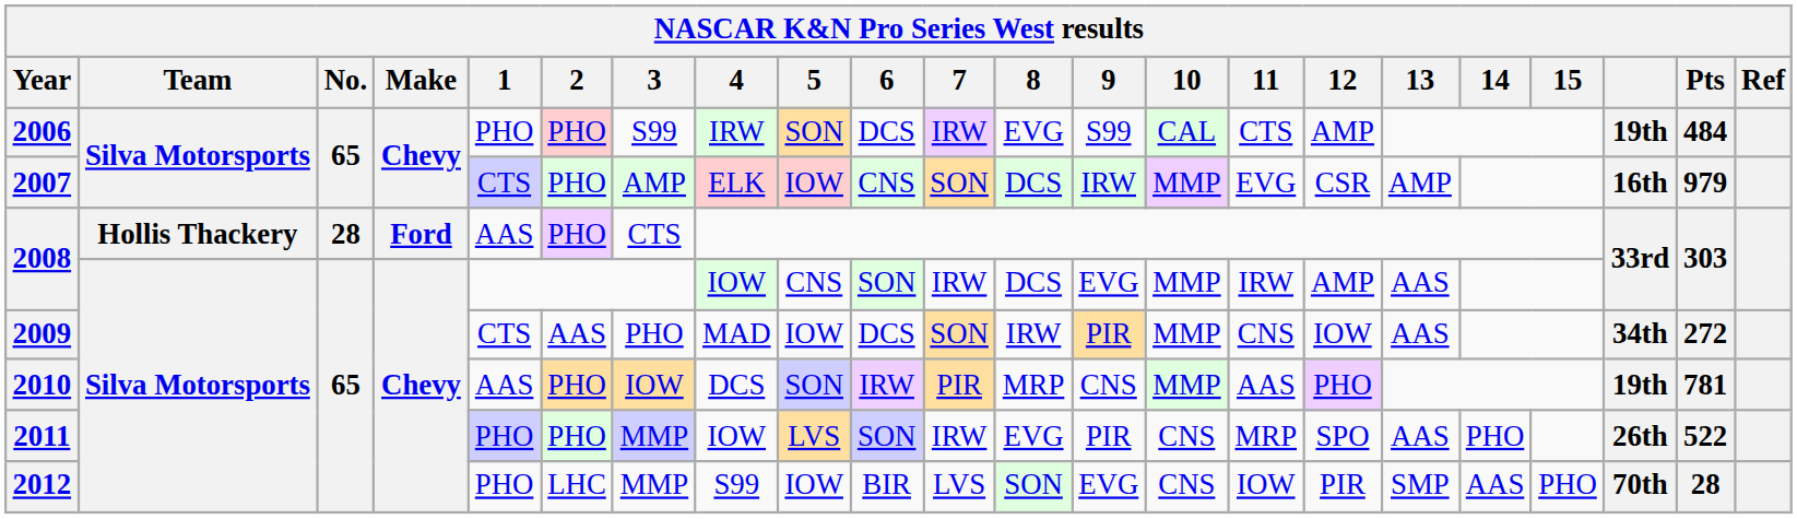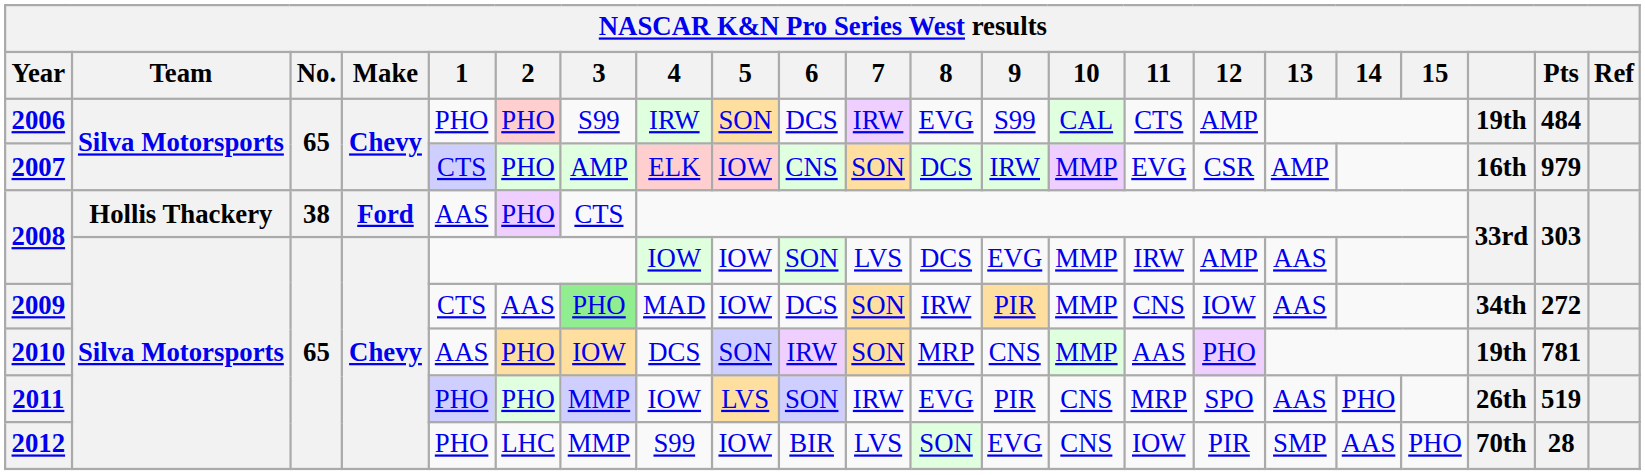 <table class="wikitable" style="text-align:center; font-size:75%">
 <tr>
 <th colspan=23><a href='#'>NASCAR K&N Pro Series West</a> results</th>
 </tr>
 <tr>
 <th>Year</th>
 <th>Team</th>
 <th>No.</th>
 <th>Make</th>
 <th>1</th>
 <th>2</th>
 <th>3</th>
 <th>4</th>
 <th>5</th>
 <th>6</th>
 <th>7</th>
 <th>8</th>
 <th>9</th>
 <th>10</th>
 <th>11</th>
 <th>12</th>
 <th>13</th>
 <th>14</th>
 <th>15</th>
 <th></th>
 <th>Pts</th>
 <th>Ref</th>
 </tr>
 <tr>
 <th><a href='#'>2006</a></th>
 <th rowspan=2><a href='#'>Silva Motorsports</a></th>
 <th rowspan=2>65</th>
 <th rowspan=2><a href='#'>Chevy</a></th>
 <td><a href='#'>PHO</a></td>
 <td style="background:#FFCFCF;"><a href='#'>PHO</a><br></td>
 <td><a href='#'>S99</a></td>
 <td style="background:#DFFFDF;"><a href='#'>IRW</a><br></td>
 <td style="background:#FFDF9F;"><a href='#'>SON</a><br></td>
 <td><a href='#'>DCS</a></td>
 <td style="background:#EFCFFF;"><a href='#'>IRW</a><br></td>
 <td><a href='#'>EVG</a></td>
 <td><a href='#'>S99</a></td>
 <td style="background:#DFFFDF;"><a href='#'>CAL</a><br></td>
 <td><a href='#'>CTS</a></td>
 <td><a href='#'>AMP</a></td>
 <td colspan=3></td>
 <th>19th</th>
 <th>484</th>
 <th></th>
 </tr>
 <tr>
 <th><a href='#'>2007</a></th>
 <td style="background:#CFCFFF;"><a href='#'>CTS</a><br></td>
 <td style="background:#DFFFDF;"><a href='#'>PHO</a><br></td>
 <td style="background:#DFFFDF;"><a href='#'>AMP</a><br></td>
 <td style="background:#FFCFCF;"><a href='#'>ELK</a><br></td>
 <td style="background:#FFCFCF;"><a href='#'>IOW</a><br></td>
 <td style="background:#DFFFDF;"><a href='#'>CNS</a><br></td>
 <td style="background:#FFDF9F;"><a href='#'>SON</a><br></td>
 <td style="background:#DFFFDF;"><a href='#'>DCS</a><br></td>
 <td style="background:#DFFFDF;"><a href='#'>IRW</a><br></td>
 <td style="background:#EFCFFF;"><a href='#'>MMP</a><br></td>
 <td><a href='#'>EVG</a></td>
 <td><a href='#'>CSR</a></td>
 <td><a href='#'>AMP</a></td>
 <td colspan=2></td>
 <th>16th</th>
 <th>979</th>
 <th></th>
 </tr>
 <tr>
 <th rowspan=2><a href='#'>2008</a></th>
 <th>Hollis Thackery</th>
-<th>28</th>
+<th>38</th>
 <th><a href='#'>Ford</a></th>
 <td><a href='#'>AAS</a></td>
 <td style="background:#EFCFFF;"><a href='#'>PHO</a><br></td>
 <td><a href='#'>CTS</a></td>
 <td colspan=12></td>
 <th rowspan=2>33rd</th>
 <th rowspan=2>303</th>
 <th rowspan=2></th>
 </tr>
 <tr>
 <th rowspan=5><a href='#'>Silva Motorsports</a></th>
 <th rowspan=5>65</th>
 <th rowspan=5><a href='#'>Chevy</a></th>
 <td colspan=3></td>
 <td style="background:#DFFFDF;"><a href='#'>IOW</a><br></td>
-<td><a href='#'>CNS</a></td>
+<td><a href='#'>IOW</a></td>
 <td style="background:#DFFFDF;"><a href='#'>SON</a><br></td>
-<td><a href='#'>IRW</a></td>
+<td><a href='#'>LVS</a></td>
 <td><a href='#'>DCS</a></td>
 <td><a href='#'>EVG</a></td>
 <td><a href='#'>MMP</a></td>
 <td><a href='#'>IRW</a></td>
 <td><a href='#'>AMP</a></td>
 <td><a href='#'>AAS</a></td>
 <td colspan=2></td>
 </tr>
 <tr>
 <th><a href='#'>2009</a></th>
 <td><a href='#'>CTS</a></td>
 <td><a href='#'>AAS</a></td>
-<td><a href='#'>PHO</a></td>
+<td style="background: lightgreen;"><a href='#'>PHO</a></td>
 <td><a href='#'>MAD</a></td>
 <td><a href='#'>IOW</a></td>
 <td><a href='#'>DCS</a></td>
 <td style="background:#FFDF9F;"><a href='#'>SON</a><br></td>
 <td><a href='#'>IRW</a></td>
 <td style="background:#FFDF9F;"><a href='#'>PIR</a><br></td>
 <td><a href='#'>MMP</a></td>
 <td><a href='#'>CNS</a></td>
 <td><a href='#'>IOW</a></td>
 <td><a href='#'>AAS</a></td>
 <td colspan=2></td>
 <th>34th</th>
 <th>272</th>
 <th></th>
 </tr>
 <tr>
 <th><a href='#'>2010</a></th>
 <td><a href='#'>AAS</a></td>
 <td style="background:#FFDF9F;"><a href='#'>PHO</a><br></td>
 <td style="background:#FFDF9F;"><a href='#'>IOW</a><br></td>
 <td><a href='#'>DCS</a></td>
 <td style="background:#CFCFFF;"><a href='#'>SON</a><br></td>
 <td style="background:#EFCFFF;"><a href='#'>IRW</a><br></td>
-<td style="background:#FFDF9F;"><a href='#'>PIR</a><br></td>
+<td style="background:#FFDF9F;"><a href='#'>SON</a><br></td>
 <td><a href='#'>MRP</a></td>
 <td><a href='#'>CNS</a></td>
 <td style="background:#DFFFDF;"><a href='#'>MMP</a><br></td>
 <td><a href='#'>AAS</a></td>
 <td style="background:#EFCFFF;"><a href='#'>PHO</a><br></td>
 <td colspan=3></td>
 <th>19th</th>
 <th>781</th>
 <th></th>
 </tr>
 <tr>
 <th><a href='#'>2011</a></th>
 <td style="background:#CFCFFF;"><a href='#'>PHO</a><br></td>
 <td style="background:#DFFFDF;"><a href='#'>PHO</a><br></td>
 <td style="background:#CFCFFF;"><a href='#'>MMP</a><br></td>
 <td><a href='#'>IOW</a></td>
 <td style="background:#FFDF9F;"><a href='#'>LVS</a><br></td>
 <td style="background:#CFCFFF;"><a href='#'>SON</a><br></td>
 <td><a href='#'>IRW</a></td>
 <td><a href='#'>EVG</a></td>
 <td><a href='#'>PIR</a></td>
 <td><a href='#'>CNS</a></td>
 <td><a href='#'>MRP</a></td>
 <td><a href='#'>SPO</a></td>
 <td><a href='#'>AAS</a></td>
 <td><a href='#'>PHO</a></td>
 <td></td>
 <th>26th</th>
-<th>522</th>
+<th>519</th>
 <th></th>
 </tr>
 <tr>
 <th><a href='#'>2012</a></th>
 <td><a href='#'>PHO</a></td>
 <td><a href='#'>LHC</a></td>
 <td><a href='#'>MMP</a></td>
 <td><a href='#'>S99</a></td>
 <td><a href='#'>IOW</a></td>
 <td><a href='#'>BIR</a></td>
 <td><a href='#'>LVS</a></td>
 <td style="background:#DFFFDF;"><a href='#'>SON</a><br></td>
 <td><a href='#'>EVG</a></td>
 <td><a href='#'>CNS</a></td>
 <td><a href='#'>IOW</a></td>
 <td><a href='#'>PIR</a></td>
 <td><a href='#'>SMP</a></td>
 <td><a href='#'>AAS</a></td>
 <td><a href='#'>PHO</a></td>
 <th>70th</th>
 <th>28</th>
 <th></th>
 </tr>
 </table>
